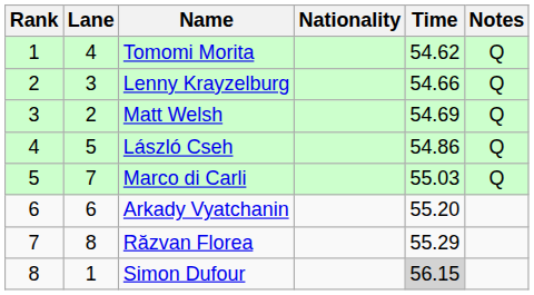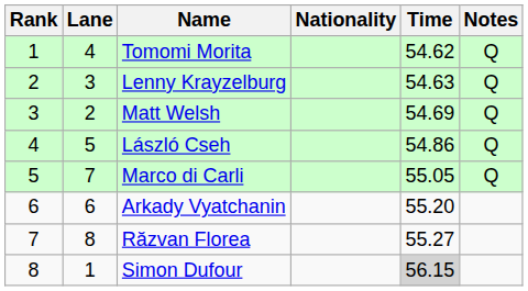 <table class="wikitable sortable" style="text-align:center">
 <tr>
 <th>Rank</th>
 <th>Lane</th>
 <th>Name</th>
 <th>Nationality</th>
 <th>Time</th>
 <th>Notes</th>
 </tr>
 <tr bgcolor=#ccffcc>
 <td>1</td>
 <td>4</td>
 <td align=left><a href='#'>Tomomi Morita</a></td>
 <td align=left></td>
 <td>54.62</td>
 <td>Q</td>
 </tr>
 <tr bgcolor=#ccffcc>
 <td>2</td>
 <td>3</td>
 <td align=left><a href='#'>Lenny Krayzelburg</a></td>
 <td align=left></td>
-<td>54.66</td>
+<td>54.63</td>
 <td>Q</td>
 </tr>
 <tr bgcolor=#ccffcc>
 <td>3</td>
 <td>2</td>
 <td align=left><a href='#'>Matt Welsh</a></td>
 <td align=left></td>
 <td>54.69</td>
 <td>Q</td>
 </tr>
 <tr bgcolor=#ccffcc>
 <td>4</td>
 <td>5</td>
 <td align=left><a href='#'>László Cseh</a></td>
 <td align=left></td>
 <td>54.86</td>
 <td>Q</td>
 </tr>
 <tr bgcolor=#ccffcc>
 <td>5</td>
 <td>7</td>
 <td align=left><a href='#'>Marco di Carli</a></td>
 <td align=left></td>
-<td>55.03</td>
+<td>55.05</td>
 <td>Q</td>
 </tr>
 <tr>
 <td>6</td>
 <td>6</td>
 <td align=left><a href='#'>Arkady Vyatchanin</a></td>
 <td align=left></td>
 <td>55.20</td>
 <td></td>
 </tr>
 <tr>
 <td>7</td>
 <td>8</td>
 <td align=left><a href='#'>Răzvan Florea</a></td>
 <td align=left></td>
-<td>55.29</td>
+<td>55.27</td>
 <td></td>
 </tr>
 <tr>
 <td>8</td>
 <td>1</td>
 <td align=left><a href='#'>Simon Dufour</a></td>
 <td align=left></td>
 <td style="background: lightgrey;">56.15</td>
 <td></td>
 </tr>
 </table>
